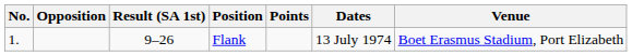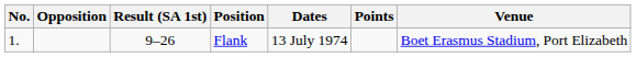 <table class="wikitable sortable">
 <tr>
 <th>No.</th>
 <th>Opposition</th>
 <th>Result (SA 1st)</th>
 <th>Position</th>
+<th>Dates</th>
 <th>Points</th>
-<th>Dates</th>
 <th>Venue</th>
 </tr>
 <tr>
 <td>1.</td>
 <td></td>
 <td align="center">9–26</td>
 <td><a href='#'>Flank</a></td>
+<td>13 July 1974</td>
 <td></td>
-<td>13 July 1974</td>
 <td><a href='#'>Boet Erasmus Stadium</a>, Port Elizabeth</td>
 </tr>
 </table>
